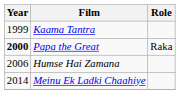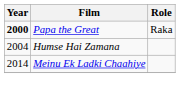 <table class="wikitable sortable">
 <tr>
 <th>Year</th>
 <th>Film</th>
 <th>Role</th>
 </tr>
 <tr>
-<td>1999</td>
-<td><em><a href='#'>Kaama Tantra</a></em></td>
-<td></td>
-</tr>
-<tr>
 <td><strong>2000</strong></td>
 <td><em><a href='#'>Papa the Great</a></em></td>
 <td>Raka</td>
 </tr>
 <tr>
-<td>2006</td>
+<td>2004</td>
 <td><em>Humse Hai Zamana</em></td>
 <td></td>
 </tr>
 <tr>
 <td>2014</td>
 <td><em><a href='#'>Meinu Ek Ladki Chaahiye</a></em></td>
 <td></td>
 </tr>
 <tr>
 </tr>
 </table>
